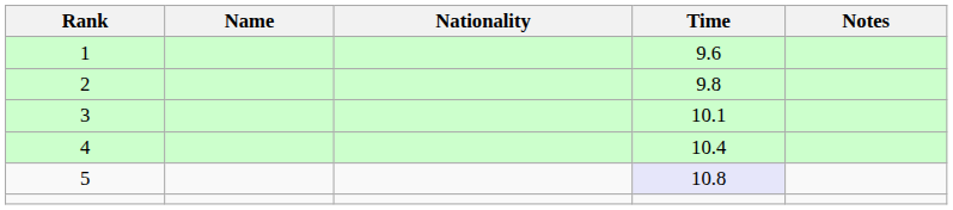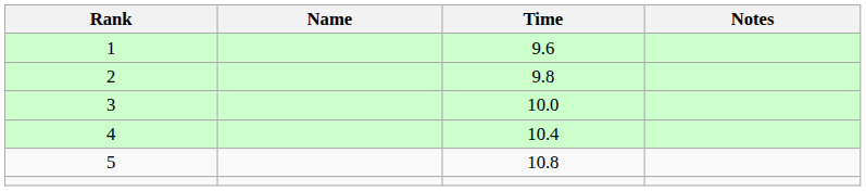 <table class="wikitable sortable" style="text-align:center; width: 60%">
 <tr>
 <th>Rank</th>
 <th>Name</th>
-<th>Nationality</th>
 <th>Time</th>
 <th>Notes</th>
 </tr>
 <tr bgcolor=ccffcc>
 <td>1</td>
-<td align=left></td>
 <td align=left></td>
 <td>9.6</td>
 <td></td>
 </tr>
 <tr bgcolor=ccffcc>
 <td>2</td>
 <td align=left></td>
-<td align=left></td>
 <td>9.8</td>
 <td></td>
 </tr>
 <tr bgcolor=ccffcc>
 <td>3</td>
 <td align=left></td>
-<td align=left></td>
-<td>10.1</td>
+<td>10.0</td>
 <td></td>
 </tr>
 <tr bgcolor=ccffcc>
 <td>4</td>
-<td align=left></td>
 <td align=left></td>
 <td>10.4</td>
 <td></td>
 </tr>
 <tr>
 <td>5</td>
 <td align=left></td>
-<td align=left></td>
-<td style="background: lavender;">10.8</td>
+<td>10.8</td>
 <td></td>
 </tr>
 <tr>
 <td></td>
 <td align=left></td>
-<td align=left></td>
 <td></td>
 <td></td>
 </tr>
 </table>
